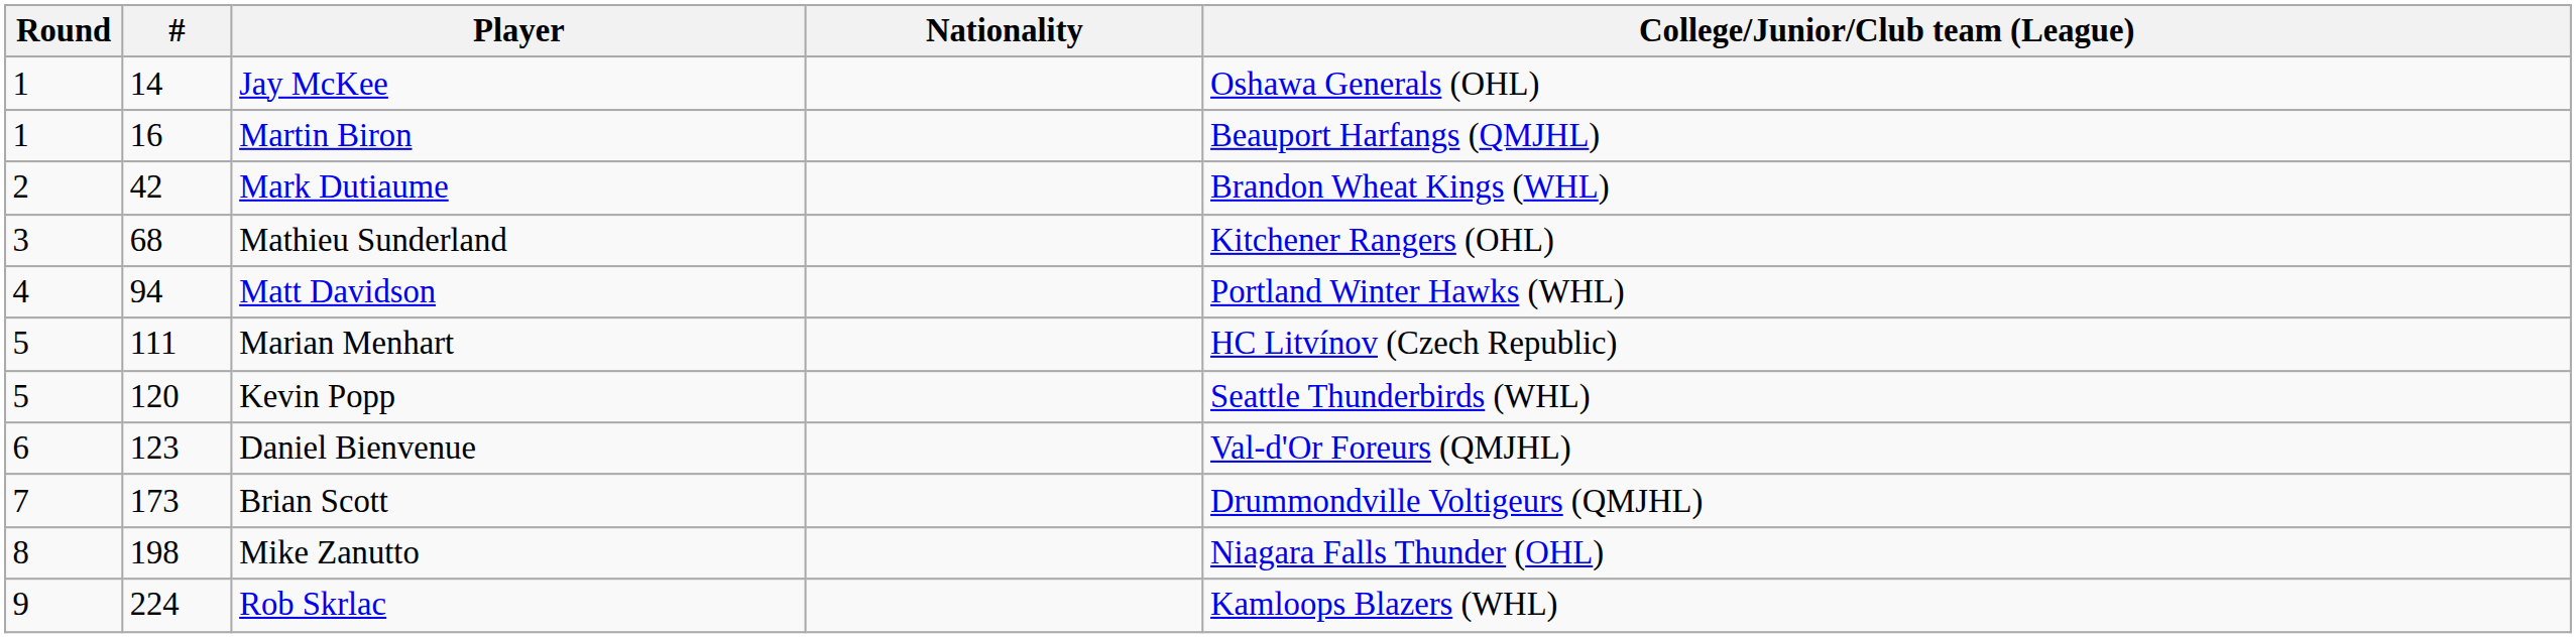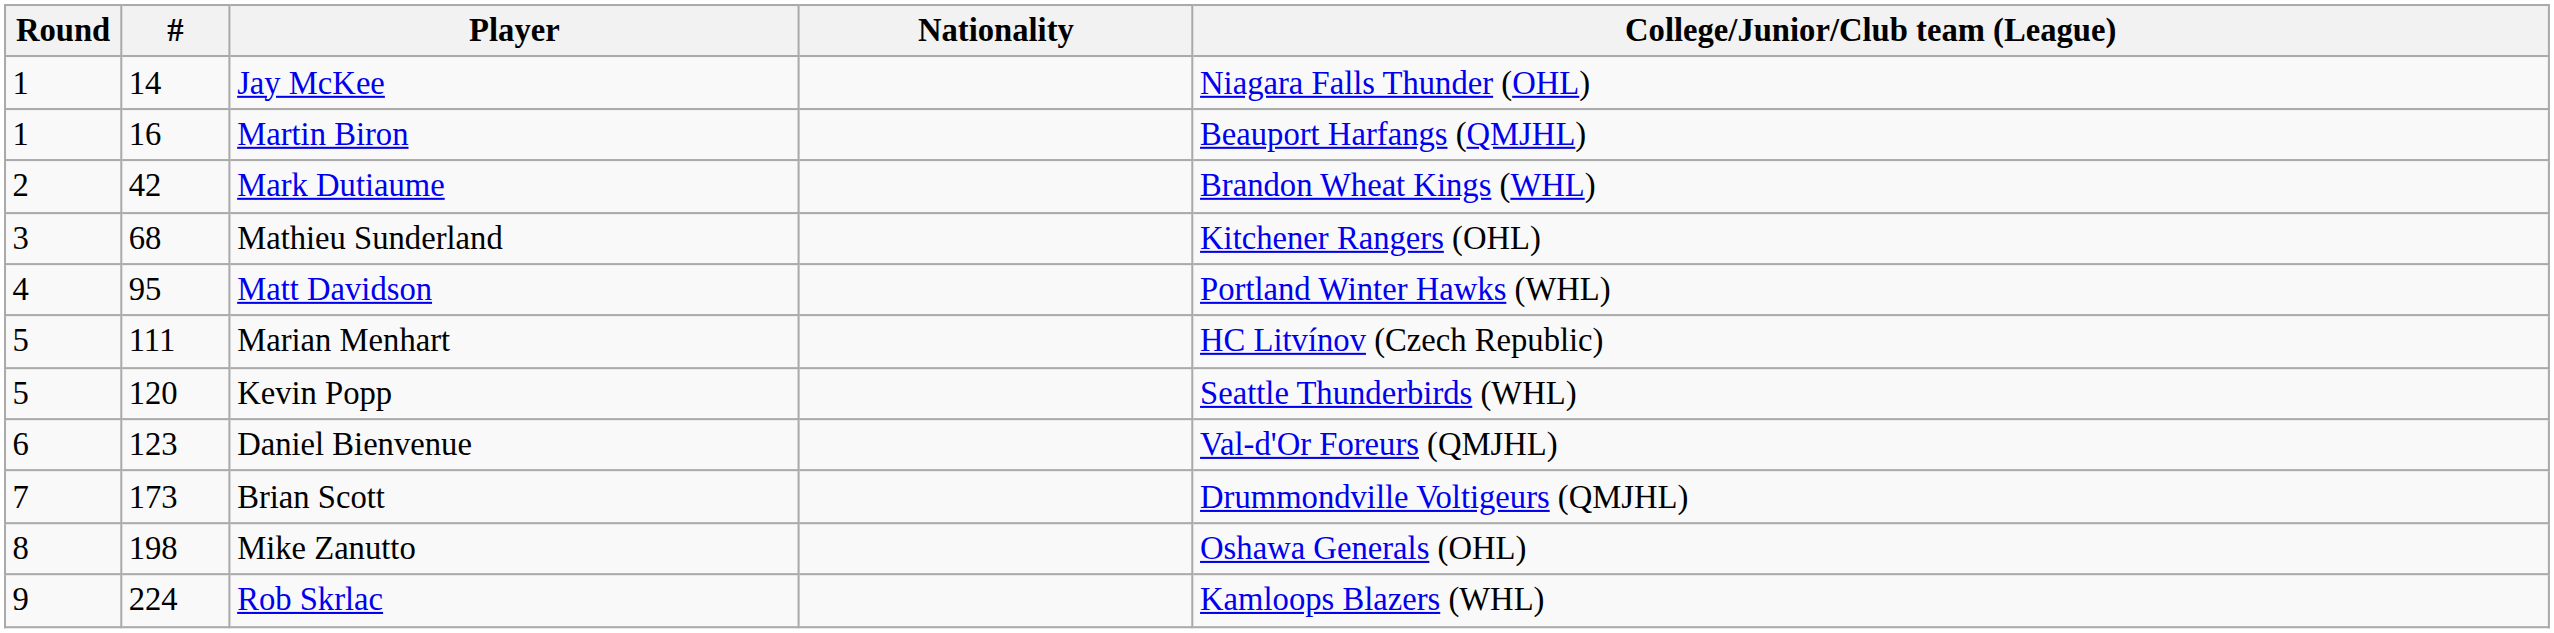 <table class="wikitable">
 <tr align="center">
 <th bgcolor="#DDDDFF" width="4.0%">Round</th>
 <th bgcolor="#DDDDFF" width="4.0%">#</th>
 <th bgcolor="#DDDDFF" width="21.0%">Player</th>
 <th bgcolor="#DDDDFF" width="14.5%">Nationality</th>
 <th bgcolor="#DDDDFF" width="50.0%">College/Junior/Club team (League)</th>
 </tr>
 <tr>
 <td>1</td>
 <td>14</td>
 <td><a href='#'>Jay McKee</a></td>
 <td></td>
-<td><a href='#'>Oshawa Generals</a> (OHL)</td>
+<td><a href='#'>Niagara Falls Thunder</a> (<a href='#'>OHL</a>)</td>
 </tr>
 <tr>
 <td>1</td>
 <td>16</td>
 <td><a href='#'>Martin Biron</a></td>
 <td></td>
 <td><a href='#'>Beauport Harfangs</a> (<a href='#'>QMJHL</a>)</td>
 </tr>
 <tr>
 <td>2</td>
 <td>42</td>
 <td><a href='#'>Mark Dutiaume</a></td>
 <td></td>
 <td><a href='#'>Brandon Wheat Kings</a> (<a href='#'>WHL</a>)</td>
 </tr>
 <tr>
 <td>3</td>
 <td>68</td>
 <td>Mathieu Sunderland</td>
 <td></td>
 <td><a href='#'>Kitchener Rangers</a> (OHL)</td>
 </tr>
 <tr>
 <td>4</td>
-<td>94</td>
+<td>95</td>
 <td><a href='#'>Matt Davidson</a></td>
 <td></td>
 <td><a href='#'>Portland Winter Hawks</a> (WHL)</td>
 </tr>
 <tr>
 <td>5</td>
 <td>111</td>
 <td>Marian Menhart</td>
 <td></td>
 <td><a href='#'>HC Litvínov</a> (Czech Republic)</td>
 </tr>
 <tr>
 <td>5</td>
 <td>120</td>
 <td>Kevin Popp</td>
 <td></td>
 <td><a href='#'>Seattle Thunderbirds</a> (WHL)</td>
 </tr>
 <tr>
 <td>6</td>
 <td>123</td>
 <td>Daniel Bienvenue</td>
 <td></td>
 <td><a href='#'>Val-d'Or Foreurs</a> (QMJHL)</td>
 </tr>
 <tr>
 <td>7</td>
 <td>173</td>
 <td>Brian Scott</td>
 <td></td>
 <td><a href='#'>Drummondville Voltigeurs</a> (QMJHL)</td>
 </tr>
 <tr>
 <td>8</td>
 <td>198</td>
 <td>Mike Zanutto</td>
 <td></td>
-<td><a href='#'>Niagara Falls Thunder</a> (<a href='#'>OHL</a>)</td>
+<td><a href='#'>Oshawa Generals</a> (OHL)</td>
 </tr>
 <tr>
 <td>9</td>
 <td>224</td>
 <td><a href='#'>Rob Skrlac</a></td>
 <td></td>
 <td><a href='#'>Kamloops Blazers</a> (WHL)</td>
 </tr>
 </table>
